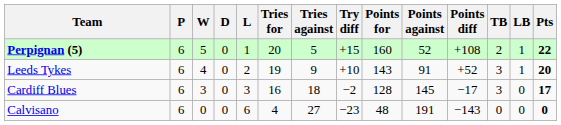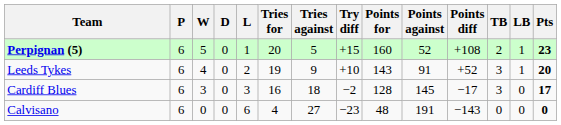 <table class="wikitable" style="text-align: center;">
 <tr>
 <th width="200">Team</th>
 <th width="20">P</th>
 <th width="20">W</th>
 <th width="20">D</th>
 <th width="20">L</th>
 <th width="20">Tries for</th>
 <th width="20">Tries against</th>
 <th width="20">Try diff</th>
 <th width="20">Points for</th>
 <th width="20">Points against</th>
 <th width="25">Points diff</th>
 <th width="20">TB</th>
 <th width="20">LB</th>
 <th width="20">Pts</th>
 </tr>
 <tr bgcolor=#ccffcc>
 <td align=left> <strong><a href='#'>Perpignan</a> (5)</strong></td>
 <td>6</td>
 <td>5</td>
 <td>0</td>
 <td>1</td>
 <td>20</td>
 <td>5</td>
 <td>+15</td>
 <td>160</td>
 <td>52</td>
 <td>+108</td>
 <td>2</td>
 <td>1</td>
-<td><strong>22</strong></td>
+<td><strong>23</strong></td>
 </tr>
 <tr>
 <td align=left> <a href='#'>Leeds Tykes</a></td>
 <td>6</td>
 <td>4</td>
 <td>0</td>
 <td>2</td>
 <td>19</td>
 <td>9</td>
 <td>+10</td>
 <td>143</td>
 <td>91</td>
 <td>+52</td>
 <td>3</td>
 <td>1</td>
 <td><strong>20</strong></td>
 </tr>
 <tr>
 <td align=left> <a href='#'>Cardiff Blues</a></td>
 <td>6</td>
 <td>3</td>
 <td>0</td>
 <td>3</td>
 <td>16</td>
 <td>18</td>
 <td>−2</td>
 <td>128</td>
 <td>145</td>
 <td>−17</td>
 <td>3</td>
 <td>0</td>
 <td><strong>17</strong></td>
 </tr>
 <tr>
 <td align=left> <a href='#'>Calvisano</a></td>
 <td>6</td>
 <td>0</td>
 <td>0</td>
 <td>6</td>
 <td>4</td>
 <td>27</td>
 <td>−23</td>
 <td>48</td>
 <td>191</td>
 <td>−143</td>
 <td>0</td>
 <td>0</td>
 <td><strong>0</strong></td>
 </tr>
 </table>
